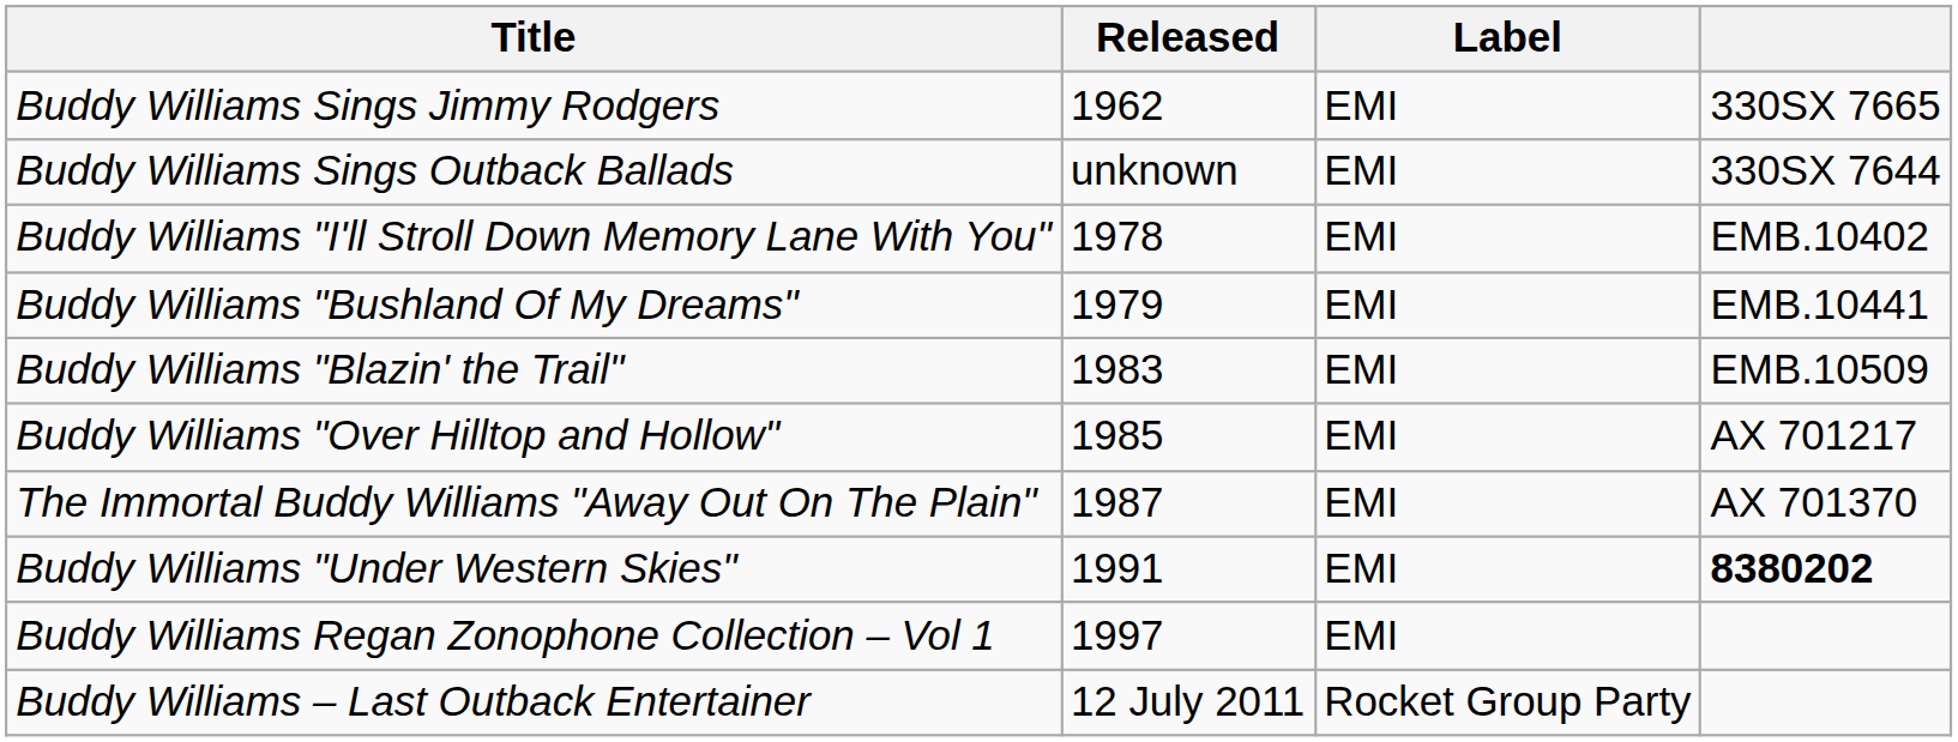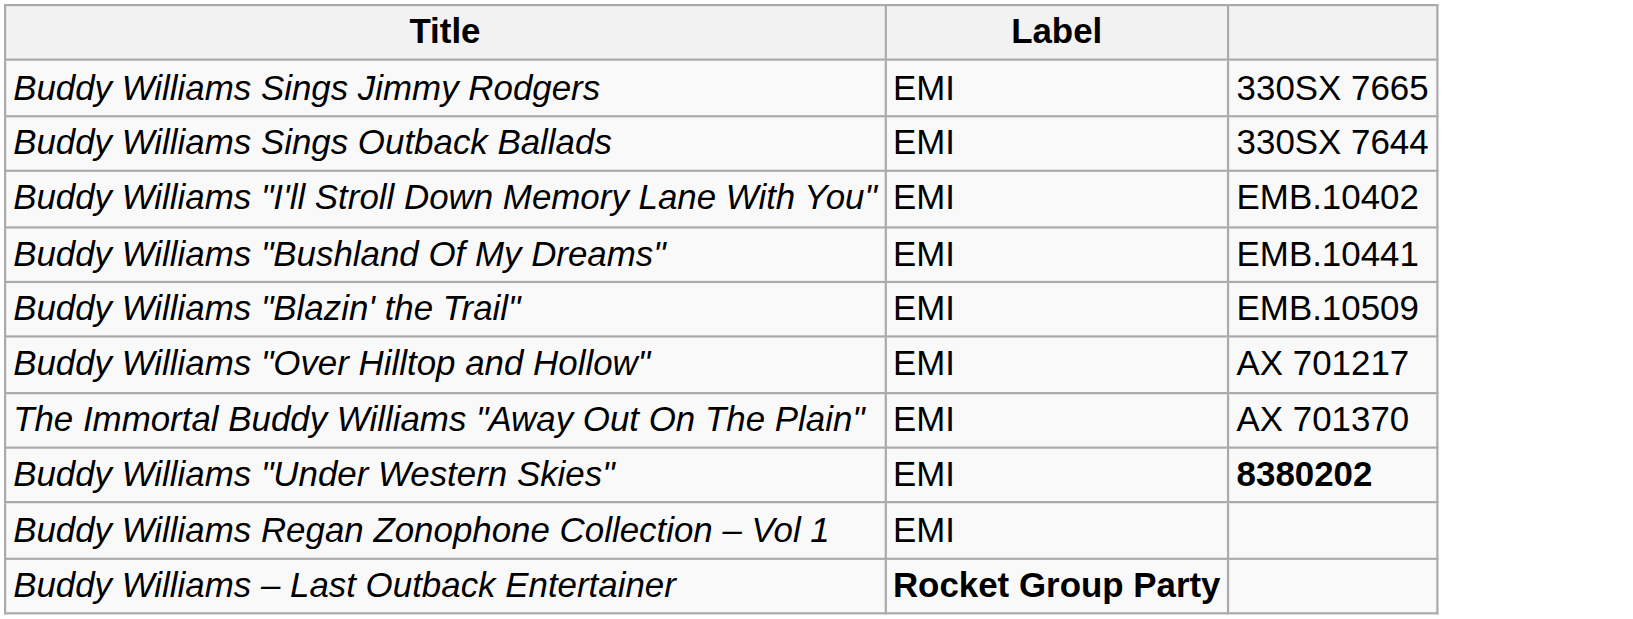 <table class="wikitable sortable" border="1">
 <tr>
 <th>Title</th>
-<th>Released</th>
 <th>Label</th>
 <th></th>
 </tr>
 <tr>
 <td><em>Buddy Williams Sings Jimmy Rodgers</em></td>
-<td>1962</td>
 <td>EMI</td>
 <td>330SX 7665</td>
 </tr>
 <tr>
 <td><em>Buddy Williams Sings Outback Ballads</em></td>
-<td>unknown</td>
 <td>EMI</td>
 <td>330SX 7644</td>
 </tr>
 <tr>
 <td><em>Buddy Williams "I'll Stroll Down Memory Lane With You"</em></td>
-<td>1978</td>
 <td>EMI</td>
 <td>EMB.10402</td>
 </tr>
 <tr>
 <td><em>Buddy Williams "Bushland Of My Dreams"</em></td>
-<td>1979</td>
 <td>EMI</td>
 <td>EMB.10441</td>
 </tr>
 <tr>
 <td><em>Buddy Williams "Blazin' the Trail"</em></td>
-<td>1983</td>
 <td>EMI</td>
 <td>EMB.10509</td>
 </tr>
 <tr>
 <td><em>Buddy Williams "Over Hilltop and Hollow"</em></td>
-<td>1985</td>
 <td>EMI</td>
 <td>AX 701217</td>
 </tr>
 <tr>
 <td><em>The Immortal Buddy Williams "Away Out On The Plain"</em></td>
-<td>1987</td>
 <td>EMI</td>
 <td>AX 701370</td>
 </tr>
 <tr>
 <td><em>Buddy Williams "Under Western Skies"</em></td>
-<td>1991</td>
 <td>EMI</td>
 <td><strong>8380202</strong></td>
 </tr>
 <tr>
 <td><em>Buddy Williams Regan Zonophone Collection – Vol 1</em></td>
-<td>1997</td>
 <td>EMI</td>
 <td></td>
 </tr>
 <tr>
 <td><em>Buddy Williams – Last Outback Entertainer</em></td>
-<td>12 July 2011</td>
-<td>Rocket Group Party</td>
+<td><strong>Rocket Group Party</strong></td>
 <td></td>
 </tr>
 </table>
